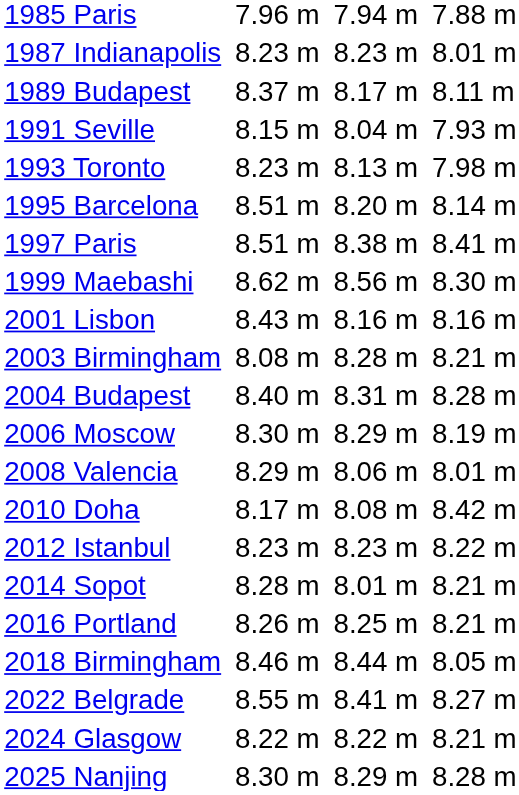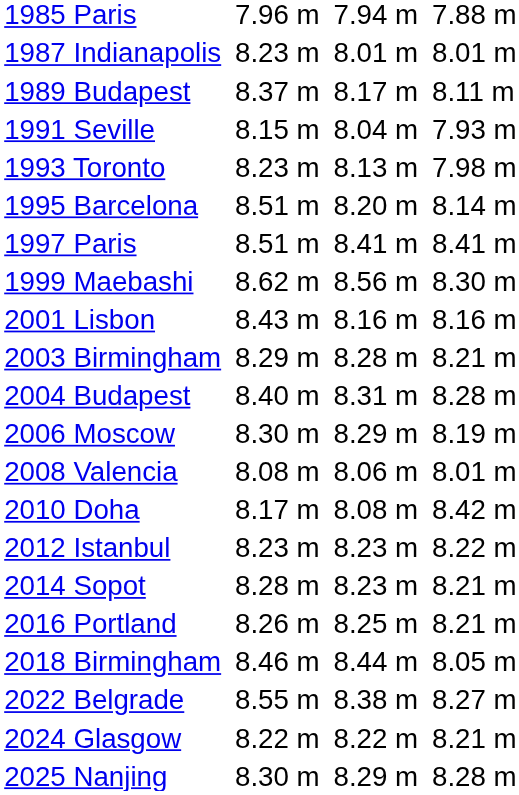 <table>
 <tr>
 <td><a href='#'>1985 Paris</a><br></td>
 <td></td>
 <td>7.96 m</td>
 <td></td>
 <td>7.94 m</td>
 <td></td>
 <td>7.88 m</td>
 </tr>
 <tr>
 <td><a href='#'>1987 Indianapolis</a><br></td>
 <td></td>
 <td>8.23 m</td>
 <td></td>
-<td>8.23 m</td>
+<td>8.01 m</td>
 <td></td>
 <td>8.01 m</td>
 </tr>
 <tr>
 <td><a href='#'>1989 Budapest</a><br></td>
 <td></td>
 <td>8.37 m</td>
 <td></td>
 <td>8.17 m</td>
 <td></td>
 <td>8.11 m</td>
 </tr>
 <tr>
 <td><a href='#'>1991 Seville</a><br></td>
 <td></td>
 <td>8.15 m</td>
 <td></td>
 <td>8.04 m</td>
 <td></td>
 <td>7.93 m</td>
 </tr>
 <tr>
 <td><a href='#'>1993 Toronto</a><br></td>
 <td></td>
 <td>8.23 m</td>
 <td></td>
 <td>8.13 m</td>
 <td></td>
 <td>7.98 m</td>
 </tr>
 <tr>
 <td><a href='#'>1995 Barcelona</a><br></td>
 <td></td>
 <td>8.51 m</td>
 <td></td>
 <td>8.20 m</td>
 <td></td>
 <td>8.14 m</td>
 </tr>
 <tr>
 <td><a href='#'>1997 Paris</a><br></td>
 <td></td>
 <td>8.51 m</td>
 <td></td>
-<td>8.38 m</td>
+<td>8.41 m</td>
 <td></td>
 <td>8.41 m</td>
 </tr>
 <tr>
 <td><a href='#'>1999 Maebashi</a><br></td>
 <td></td>
 <td>8.62 m</td>
 <td></td>
 <td>8.56 m</td>
 <td></td>
 <td>8.30 m</td>
 </tr>
 <tr>
 <td><a href='#'>2001 Lisbon</a><br></td>
 <td></td>
 <td>8.43 m</td>
 <td></td>
 <td>8.16 m</td>
 <td></td>
 <td>8.16 m</td>
 </tr>
 <tr>
 <td><a href='#'>2003 Birmingham</a><br></td>
 <td></td>
-<td>8.08 m</td>
+<td>8.29 m</td>
 <td></td>
 <td>8.28 m</td>
 <td></td>
 <td>8.21 m</td>
 </tr>
 <tr>
 <td><a href='#'>2004 Budapest</a><br></td>
 <td></td>
 <td>8.40 m</td>
 <td></td>
 <td>8.31 m</td>
 <td></td>
 <td>8.28 m</td>
 </tr>
 <tr>
 <td><a href='#'>2006 Moscow</a><br></td>
 <td></td>
 <td>8.30 m</td>
 <td></td>
 <td>8.29 m</td>
 <td></td>
 <td>8.19 m</td>
 </tr>
 <tr>
 <td><a href='#'>2008 Valencia</a><br></td>
 <td></td>
-<td>8.29 m</td>
+<td>8.08 m</td>
 <td></td>
 <td>8.06 m</td>
 <td></td>
 <td>8.01 m</td>
 </tr>
 <tr>
 <td><a href='#'>2010 Doha</a><br></td>
 <td></td>
 <td>8.17 m</td>
 <td></td>
 <td>8.08 m</td>
 <td></td>
 <td>8.42 m</td>
 </tr>
 <tr>
 <td><a href='#'>2012 Istanbul</a><br></td>
 <td></td>
 <td>8.23 m</td>
 <td></td>
 <td>8.23 m</td>
 <td></td>
 <td>8.22 m</td>
 </tr>
 <tr>
 <td><a href='#'>2014 Sopot</a><br></td>
 <td></td>
 <td>8.28 m</td>
 <td></td>
-<td>8.01 m</td>
+<td>8.23 m</td>
 <td></td>
 <td>8.21 m</td>
 </tr>
 <tr>
 <td><a href='#'>2016 Portland</a><br></td>
 <td></td>
 <td>8.26 m</td>
 <td></td>
 <td>8.25 m</td>
 <td></td>
 <td>8.21 m</td>
 </tr>
 <tr>
 <td><a href='#'>2018 Birmingham</a><br></td>
 <td></td>
 <td>8.46 m</td>
 <td></td>
 <td>8.44 m</td>
 <td></td>
 <td>8.05 m</td>
 </tr>
 <tr>
 <td><a href='#'>2022 Belgrade</a><br></td>
 <td></td>
 <td>8.55 m</td>
 <td></td>
-<td>8.41 m</td>
+<td>8.38 m</td>
 <td></td>
 <td>8.27 m</td>
 </tr>
 <tr>
 <td><a href='#'>2024 Glasgow</a><br></td>
 <td></td>
 <td>8.22 m</td>
 <td></td>
 <td>8.22 m</td>
 <td></td>
 <td>8.21 m</td>
 </tr>
 <tr>
 <td><a href='#'>2025 Nanjing</a><br></td>
 <td></td>
 <td>8.30 m</td>
 <td></td>
 <td>8.29 m</td>
 <td></td>
 <td>8.28 m</td>
 </tr>
 </table>
